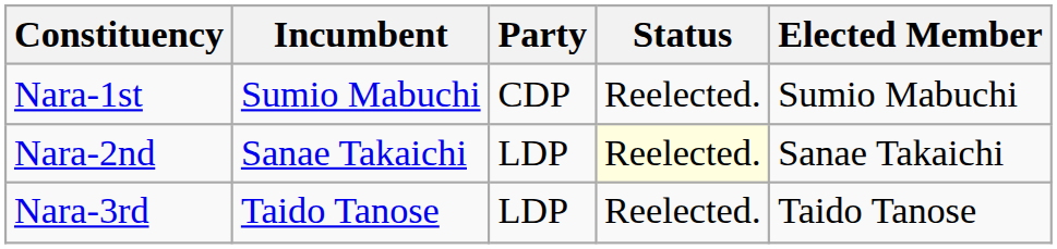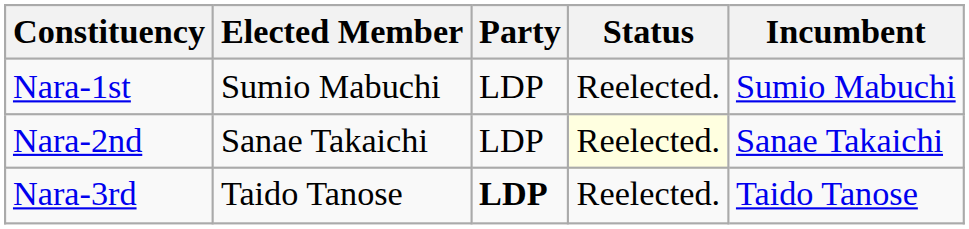 <table class="wikitable">
 <tr>
 <th>Constituency</th>
-<th>Incumbent</th>
+<th>Elected Member</th>
 <th>Party</th>
 <th>Status</th>
-<th>Elected Member</th>
+<th>Incumbent</th>
 </tr>
 <tr>
 <td><a href='#'>Nara-1st</a></td>
+<td>Sumio Mabuchi</td>
+<td>LDP</td>
+<td>Reelected.</td>
 <td><a href='#'>Sumio Mabuchi</a></td>
-<td>CDP</td>
-<td>Reelected.</td>
-<td>Sumio Mabuchi</td>
 </tr>
 <tr>
 <td><a href='#'>Nara-2nd</a></td>
-<td><a href='#'>Sanae Takaichi</a></td>
+<td>Sanae Takaichi</td>
 <td>LDP</td>
 <td style="background: lightyellow;">Reelected.</td>
-<td>Sanae Takaichi</td>
+<td><a href='#'>Sanae Takaichi</a></td>
 </tr>
 <tr>
 <td><a href='#'>Nara-3rd</a></td>
+<td>Taido Tanose</td>
+<td><strong>LDP</strong></td>
+<td>Reelected.</td>
 <td><a href='#'>Taido Tanose</a></td>
-<td>LDP</td>
-<td>Reelected.</td>
-<td>Taido Tanose</td>
 </tr>
 </table>
